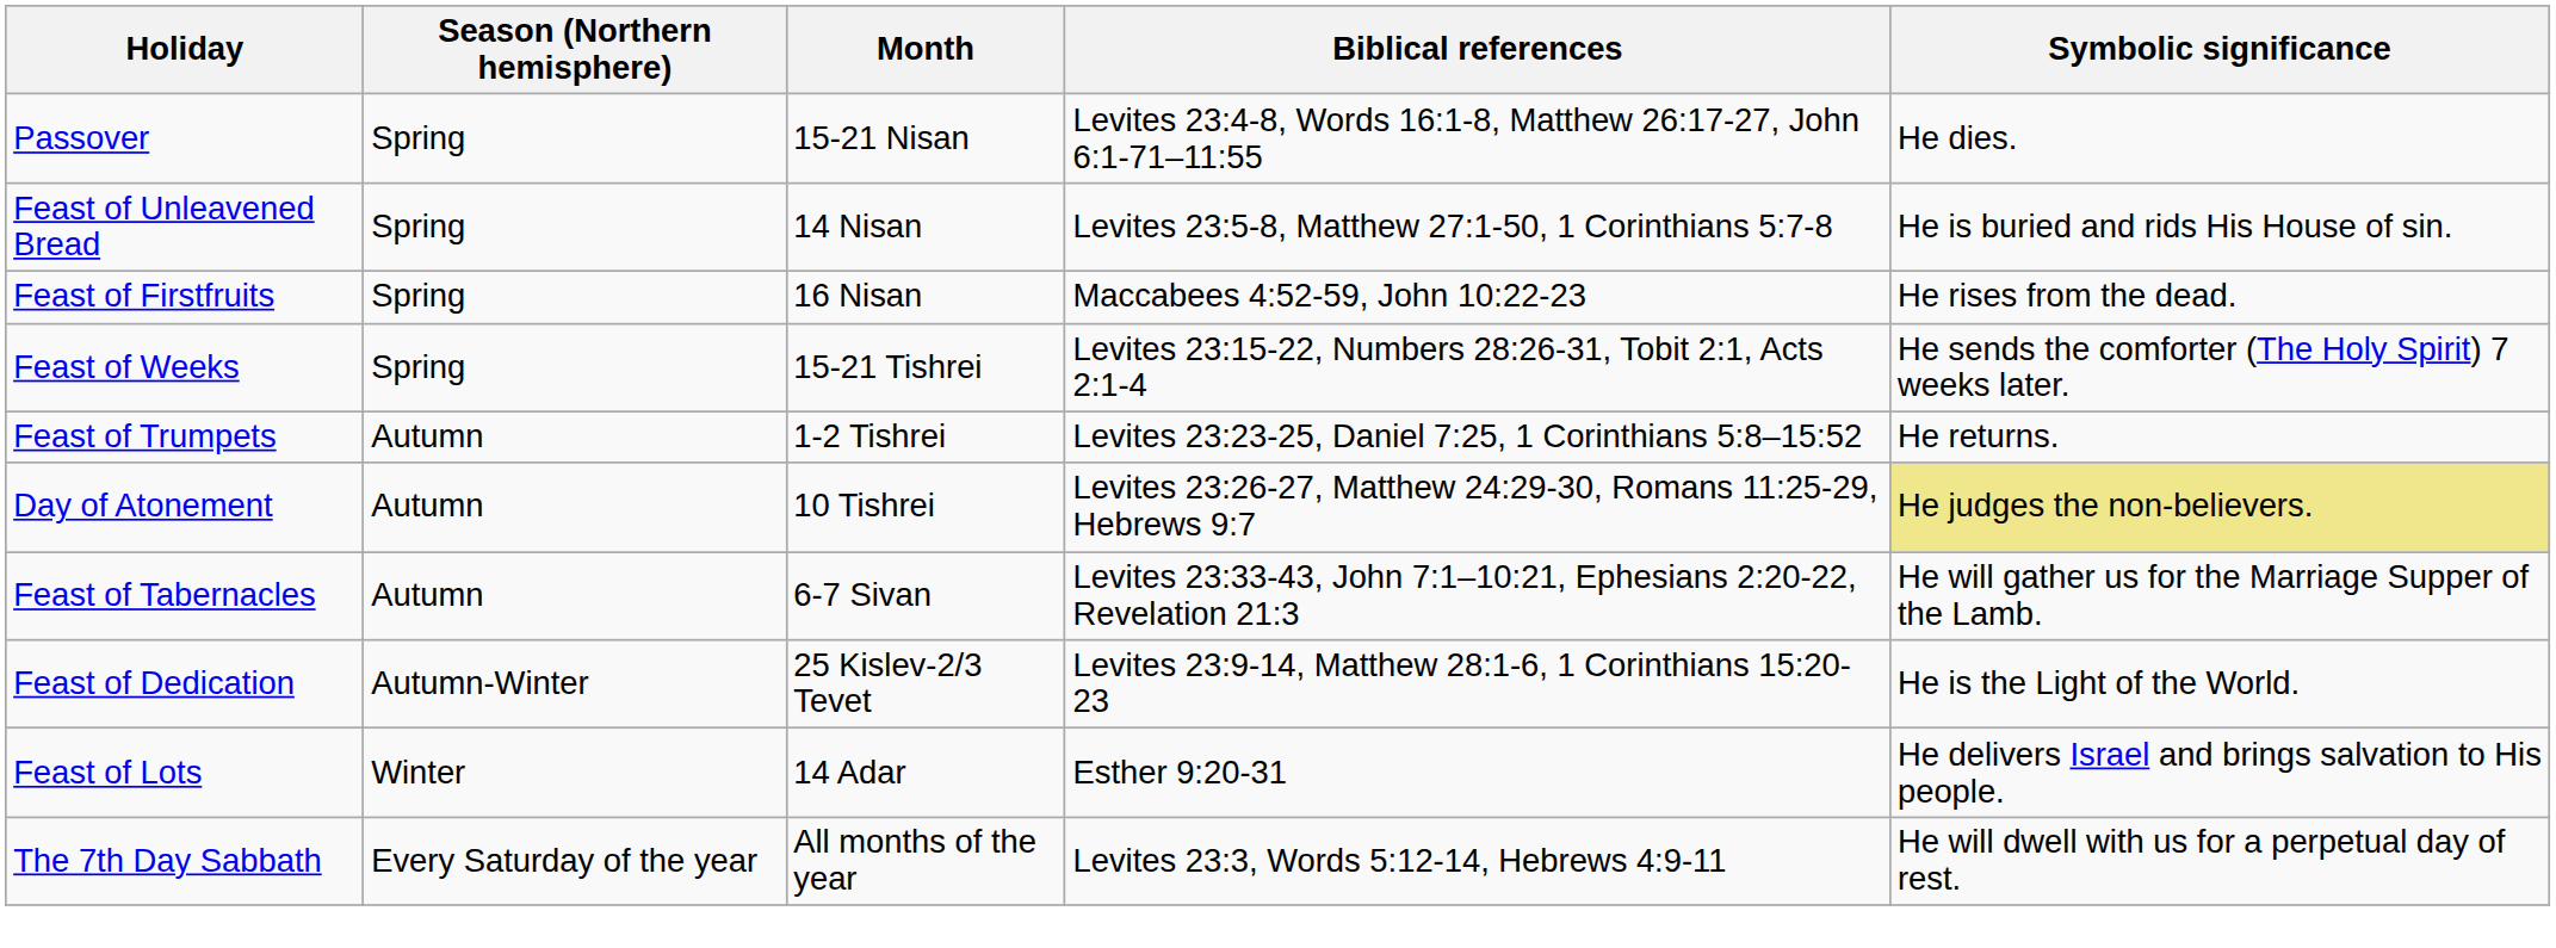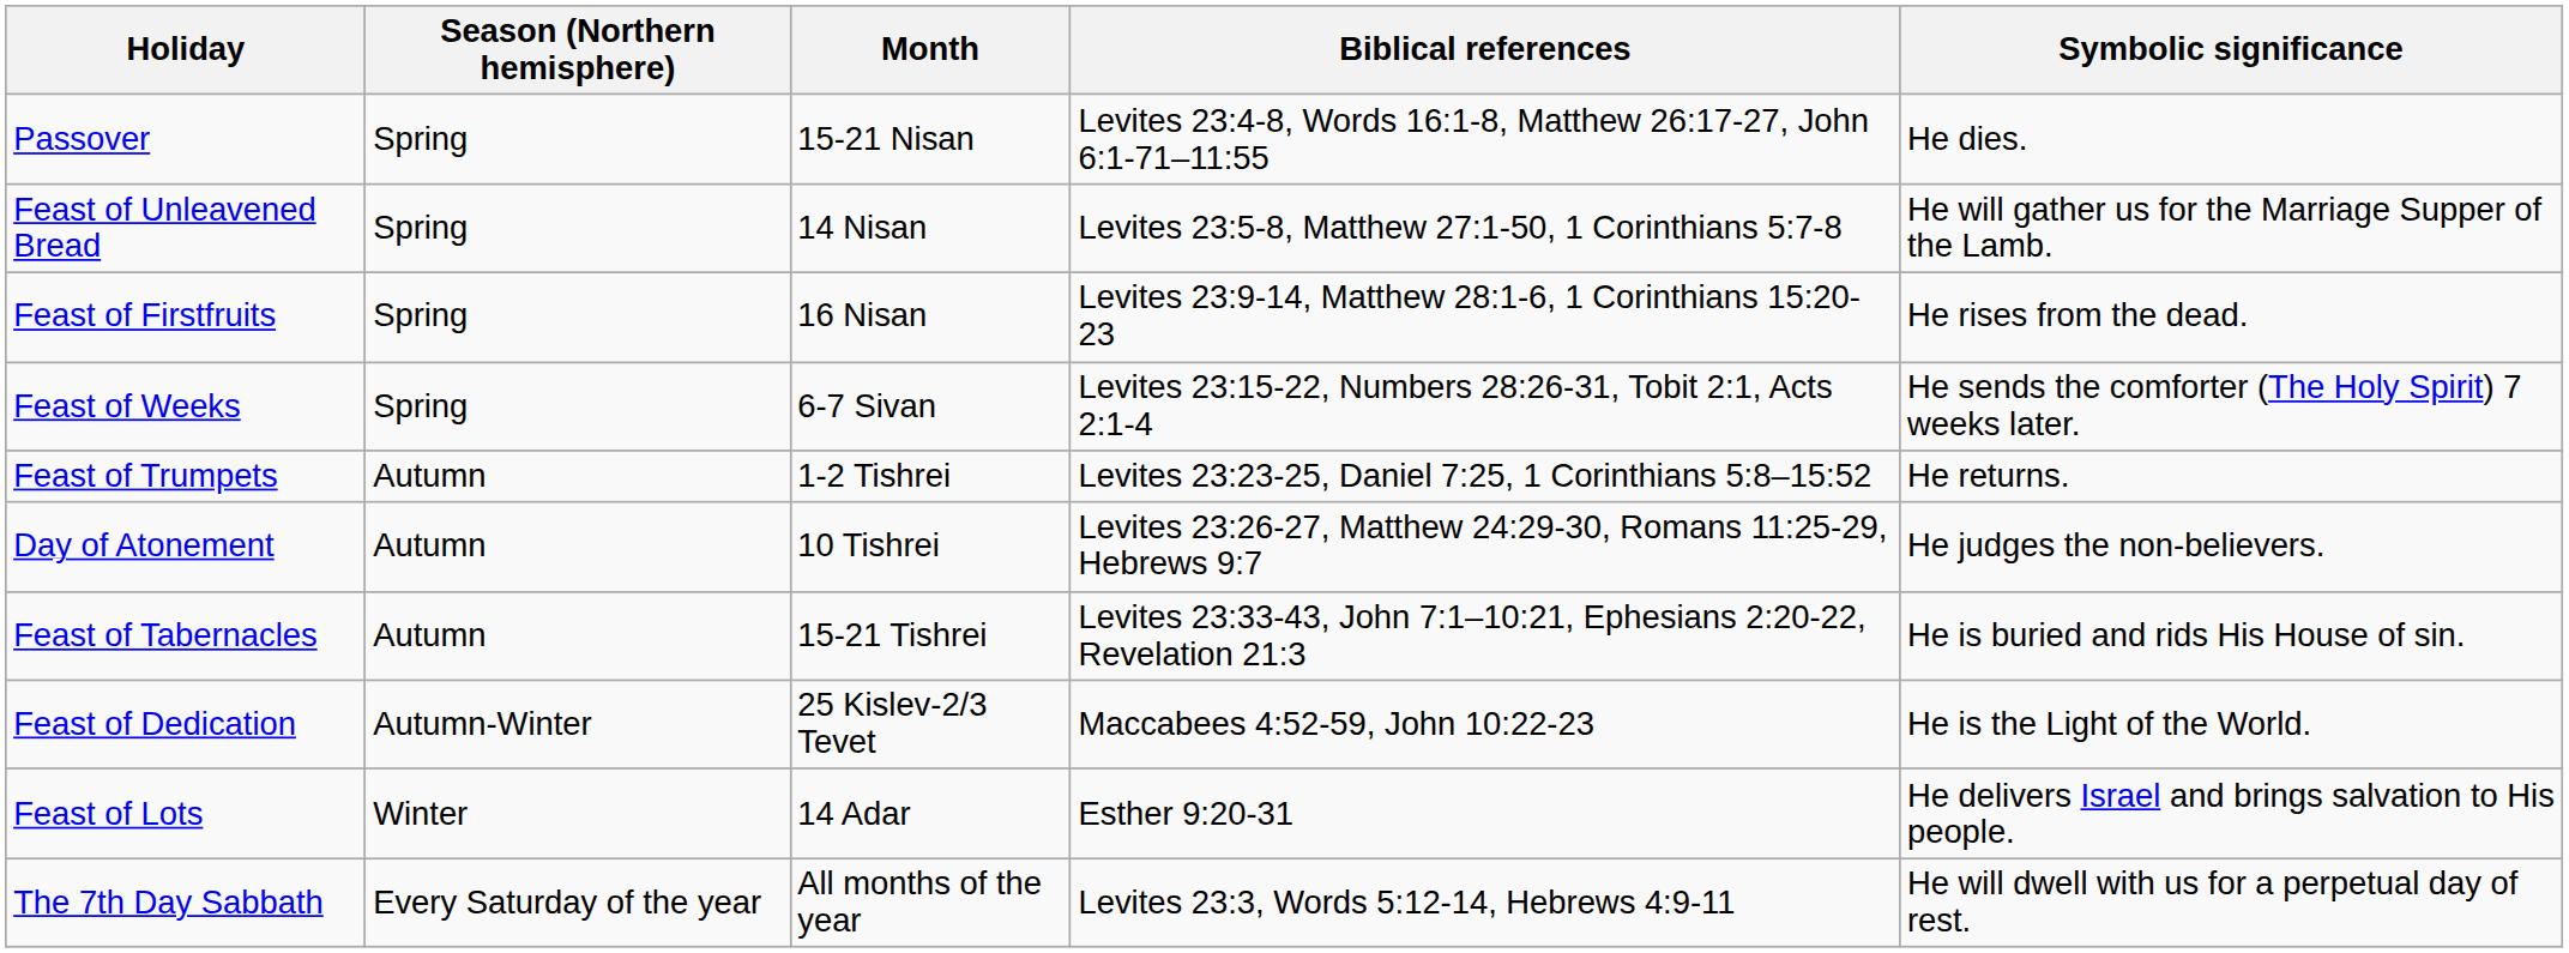 <table class="wikitable">
 <tr>
 <th>Holiday</th>
 <th>Season (Northern hemisphere)</th>
 <th>Month</th>
 <th>Biblical references</th>
 <th>Symbolic significance</th>
 </tr>
 <tr>
 <td><a href='#'>Passover</a></td>
 <td>Spring</td>
 <td>15-21 Nisan</td>
 <td>Levites 23:4-8, Words 16:1-8, Matthew 26:17-27, John 6:1-71–11:55</td>
 <td>He dies.</td>
 </tr>
 <tr>
 <td><a href='#'>Feast of Unleavened Bread</a></td>
 <td>Spring</td>
 <td>14 Nisan</td>
 <td>Levites 23:5-8, Matthew 27:1-50, 1 Corinthians 5:7-8</td>
-<td>He is buried and rids His House of sin.</td>
+<td>He will gather us for the Marriage Supper of the Lamb.</td>
 </tr>
 <tr>
 <td><a href='#'>Feast of Firstfruits</a></td>
 <td>Spring</td>
 <td>16 Nisan</td>
-<td>Maccabees 4:52-59, John 10:22-23</td>
+<td>Levites 23:9-14, Matthew 28:1-6, 1 Corinthians 15:20-23</td>
 <td>He rises from the dead.</td>
 </tr>
 <tr>
 <td><a href='#'>Feast of Weeks</a></td>
 <td>Spring</td>
-<td>15-21 Tishrei</td>
+<td>6-7 Sivan</td>
 <td>Levites 23:15-22, Numbers 28:26-31, Tobit 2:1, Acts 2:1-4</td>
 <td>He sends the comforter (<a href='#'>The Holy Spirit</a>) 7 weeks later.</td>
 </tr>
 <tr>
 <td><a href='#'>Feast of Trumpets</a></td>
 <td>Autumn</td>
 <td>1-2 Tishrei</td>
 <td>Levites 23:23-25, Daniel 7:25, 1 Corinthians 5:8–15:52</td>
 <td>He returns.</td>
 </tr>
 <tr>
 <td><a href='#'>Day of Atonement</a></td>
 <td>Autumn</td>
 <td>10 Tishrei</td>
 <td>Levites 23:26-27, Matthew 24:29-30, Romans 11:25-29, Hebrews 9:7</td>
-<td style="background: khaki;">He judges the non-believers.</td>
+<td>He judges the non-believers.</td>
 </tr>
 <tr>
 <td><a href='#'>Feast of Tabernacles</a></td>
 <td>Autumn</td>
-<td>6-7 Sivan</td>
+<td>15-21 Tishrei</td>
 <td>Levites 23:33-43, John 7:1–10:21, Ephesians 2:20-22, Revelation 21:3</td>
-<td>He will gather us for the Marriage Supper of the Lamb.</td>
+<td>He is buried and rids His House of sin.</td>
 </tr>
 <tr>
 <td><a href='#'>Feast of Dedication</a></td>
 <td>Autumn-Winter</td>
 <td>25 Kislev-2/3 Tevet</td>
-<td>Levites 23:9-14, Matthew 28:1-6, 1 Corinthians 15:20-23</td>
+<td>Maccabees 4:52-59, John 10:22-23</td>
 <td>He is the Light of the World.</td>
 </tr>
 <tr>
 <td><a href='#'>Feast of Lots</a></td>
 <td>Winter</td>
 <td>14 Adar</td>
 <td>Esther 9:20-31</td>
 <td>He delivers <a href='#'>Israel</a> and brings salvation to His people.</td>
 </tr>
 <tr>
 <td><a href='#'>The 7th Day Sabbath</a></td>
 <td>Every Saturday of the year</td>
 <td>All months of the year</td>
 <td>Levites 23:3, Words 5:12-14, Hebrews 4:9-11</td>
 <td>He will dwell with us for a perpetual day of rest.</td>
 </tr>
 </table>
